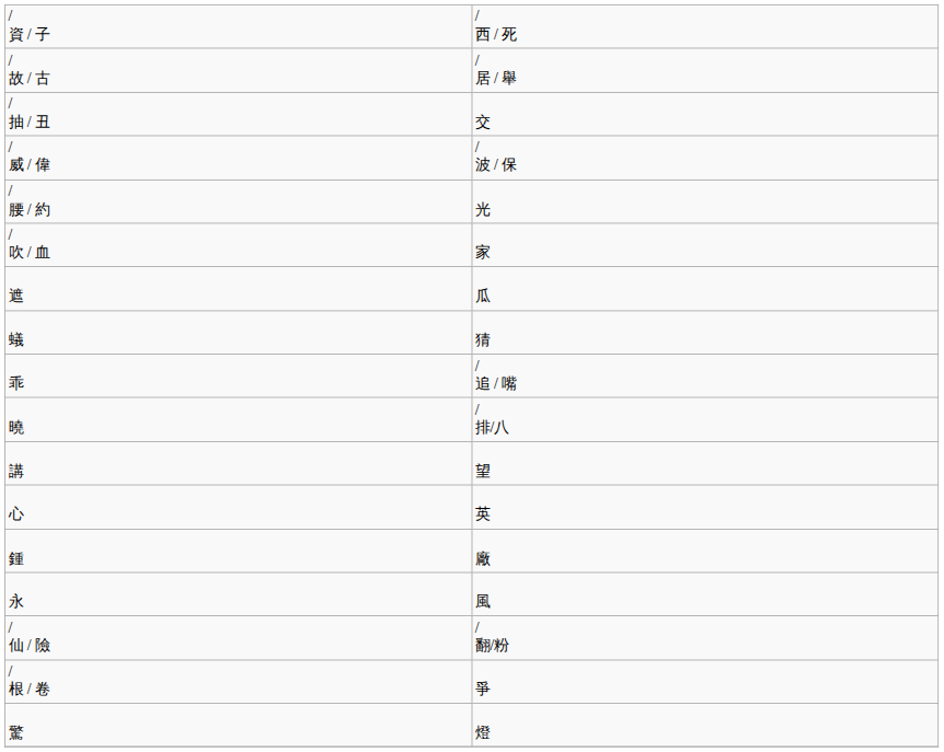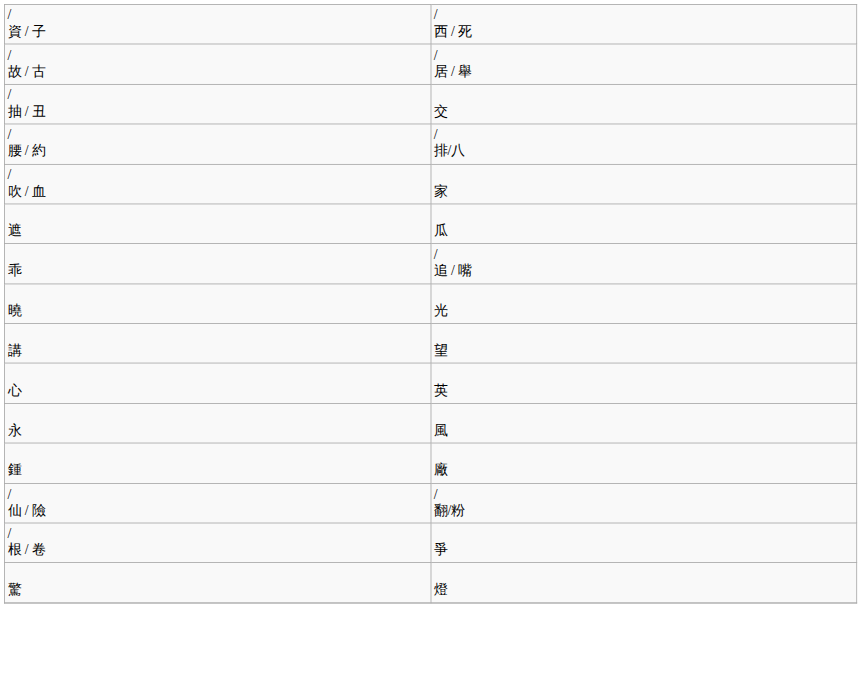 <table class="wikitable" style="width: 50%; height: 100%">
 <tr>
 <td> / <br>資 / 子</td>
 <td> / <br>西 / 死</td>
 </tr>
 <tr>
 <td> / <br>故 / 古</td>
 <td> / <br>居 / 舉</td>
 </tr>
 <tr>
 <td> / <br>抽 / 丑</td>
 <td><br>交</td>
 </tr>
 <tr>
-<td> / <br>威 / 偉</td>
-<td> / <br>波 / 保</td>
-</tr>
-<tr>
 <td> / <br>腰 / 約</td>
-<td><br>光</td>
+<td> / <br>排/八</td>
 </tr>
 <tr>
 <td> / <br>吹 / 血</td>
 <td><br>家</td>
 </tr>
 <tr>
 <td><br>遮</td>
 <td><br>瓜</td>
 </tr>
 <tr>
-<td><br>蟻</td>
-<td><br>猜</td>
-</tr>
-<tr>
 <td><br>乖</td>
 <td> / <br>追 / 嘴</td>
 </tr>
 <tr>
 <td><br>曉</td>
-<td> / <br>排/八</td>
+<td><br>光</td>
 </tr>
 <tr>
 <td><br>講</td>
 <td><br>望</td>
 </tr>
 <tr>
 <td><br>心</td>
 <td><br>英</td>
 </tr>
 <tr>
+<td><br>永</td>
+<td><br>風</td>
+</tr>
+<tr>
 <td><br>鍾</td>
 <td><br>廠</td>
-</tr>
-<tr>
-<td><br>永</td>
-<td><br>風</td>
 </tr>
 <tr>
 <td> / <br>仙 / 險</td>
 <td> / <br>翻/粉</td>
 </tr>
 <tr>
 <td> / <br>根 / 卷</td>
 <td><br>爭</td>
 </tr>
 <tr>
 <td><br>驚</td>
 <td><br>燈</td>
 </tr>
 <tr>
 </tr>
 </table>
